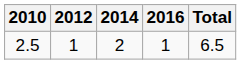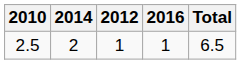 <table class="wikitable" style="text-align:center">
 <tr>
 <th>2010</th>
+<th>2014</th>
 <th>2012</th>
-<th>2014</th>
 <th>2016</th>
 <th>Total</th>
 </tr>
 <tr>
 <td>2.5</td>
+<td>2</td>
 <td>1</td>
-<td>2</td>
 <td>1</td>
 <td>6.5</td>
 </tr>
 </table>
